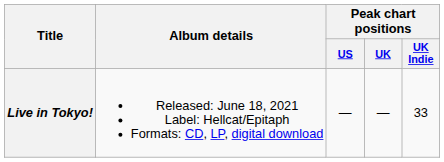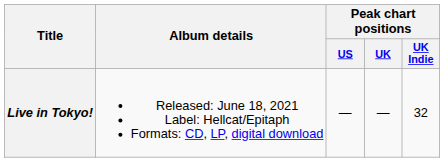 <table class="wikitable plainrowheaders" style="text-align:center;">
 <tr>
 <th scope="col" rowspan="2">Title</th>
 <th scope="col" rowspan="2">Album details</th>
 <th scope="col" colspan="3">Peak chart positions</th>
 </tr>
 <tr>
 <th scope="col" style="width:3em;font-size:85%;"><a href='#'>US</a><br></th>
 <th scope="col" style="width:3em;font-size:85%;"><a href='#'>UK</a><br></th>
 <th scope="col" style="width:3em;font-size:85%;"><a href='#'>UK<br>Indie</a><br></th>
 </tr>
 <tr>
 <th scope="row"><em>Live in Tokyo!</em></th>
 <td><br><ul><li>Released: June 18, 2021</li><li>Label: Hellcat/Epitaph</li><li>Formats: <a href='#'>CD</a>, <a href='#'>LP</a>, <a href='#'>digital download</a></li></ul></td>
 <td>—</td>
 <td>—</td>
-<td>33</td>
+<td>32</td>
 </tr>
 </table>
